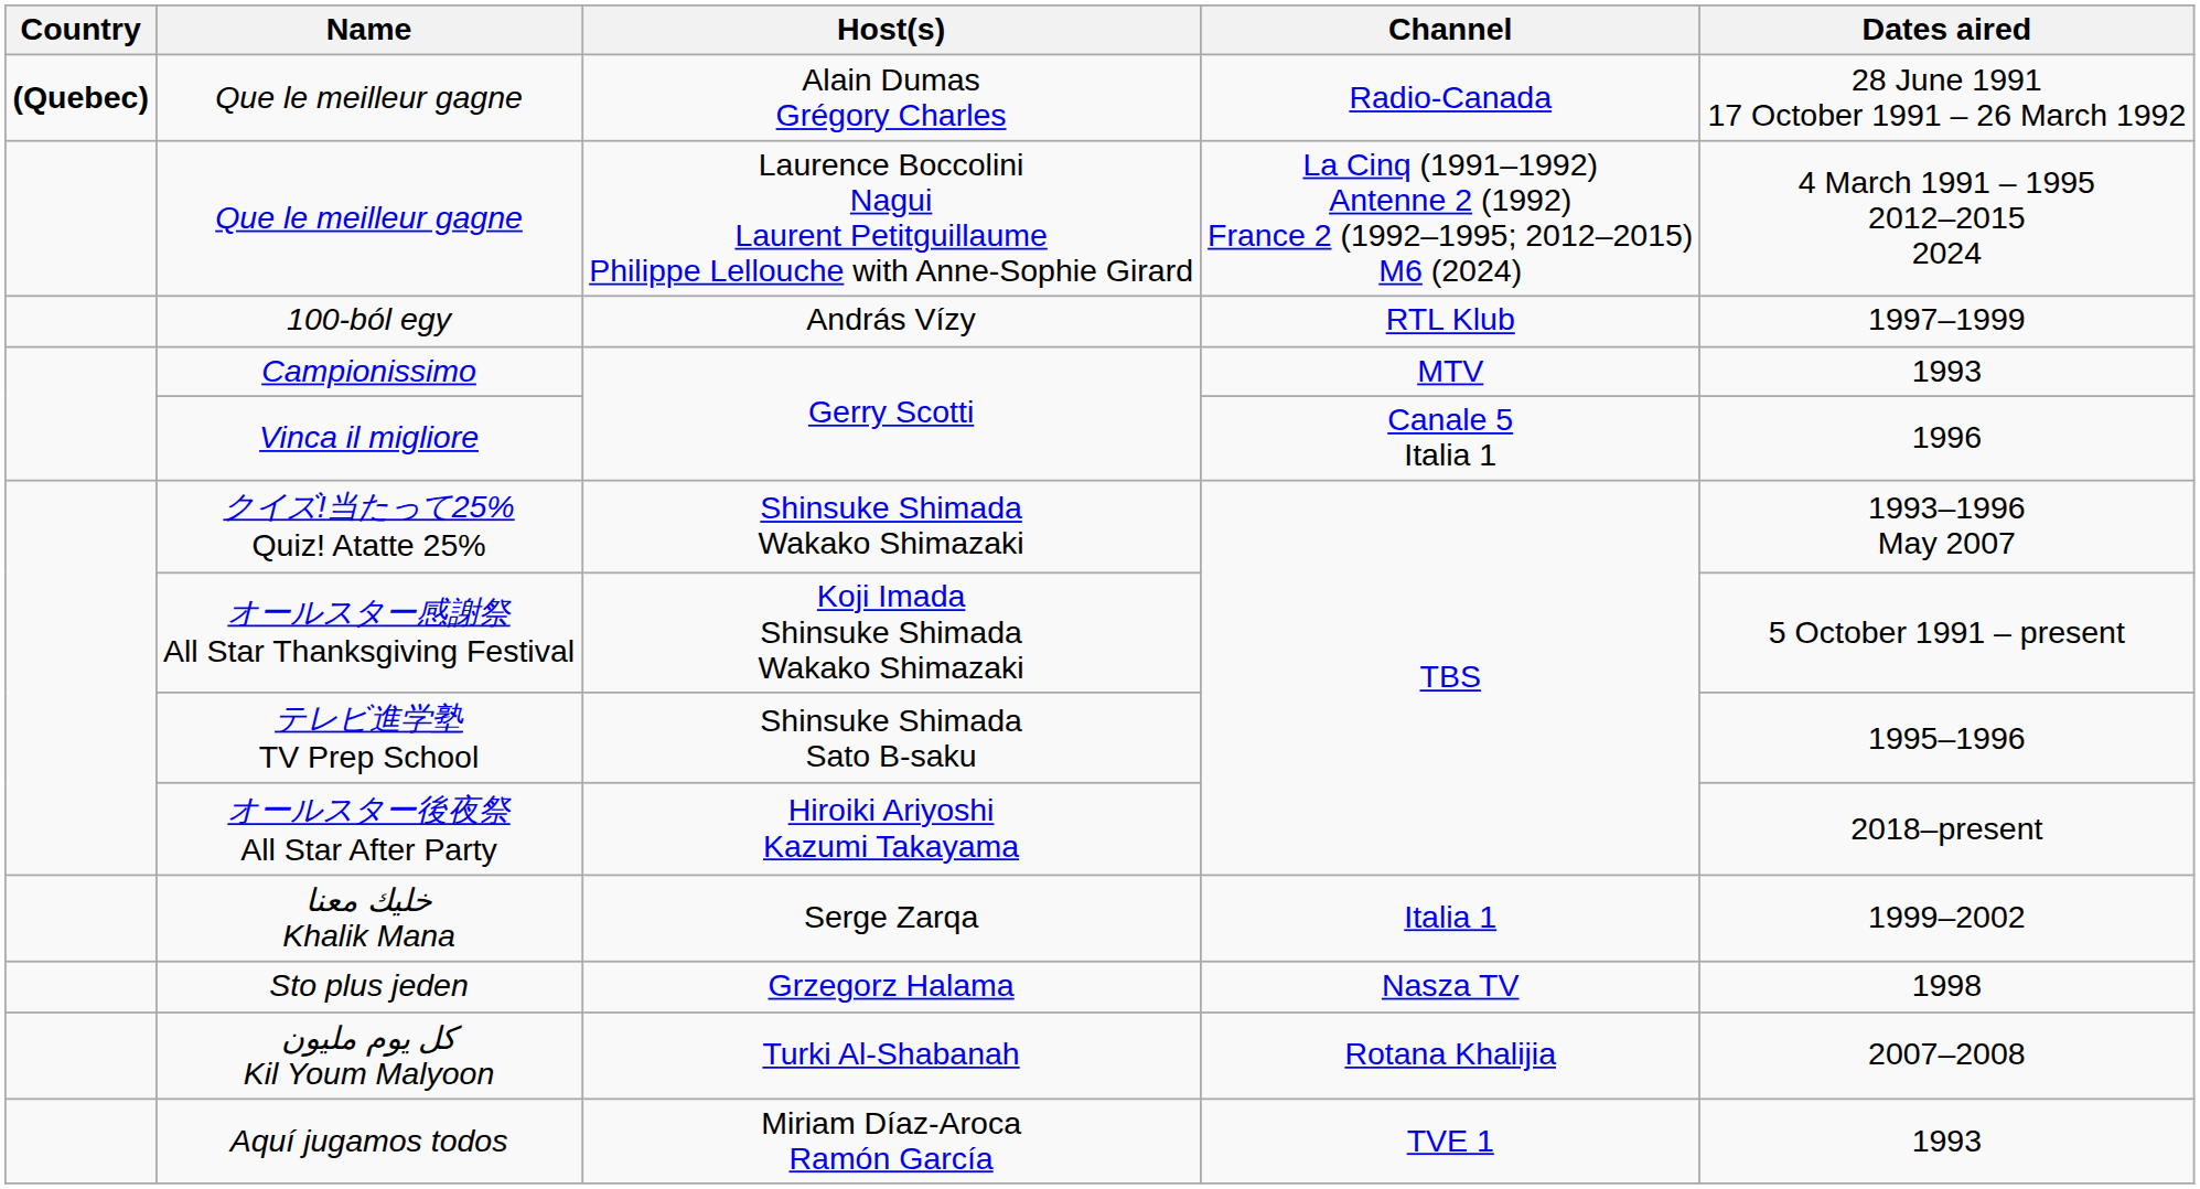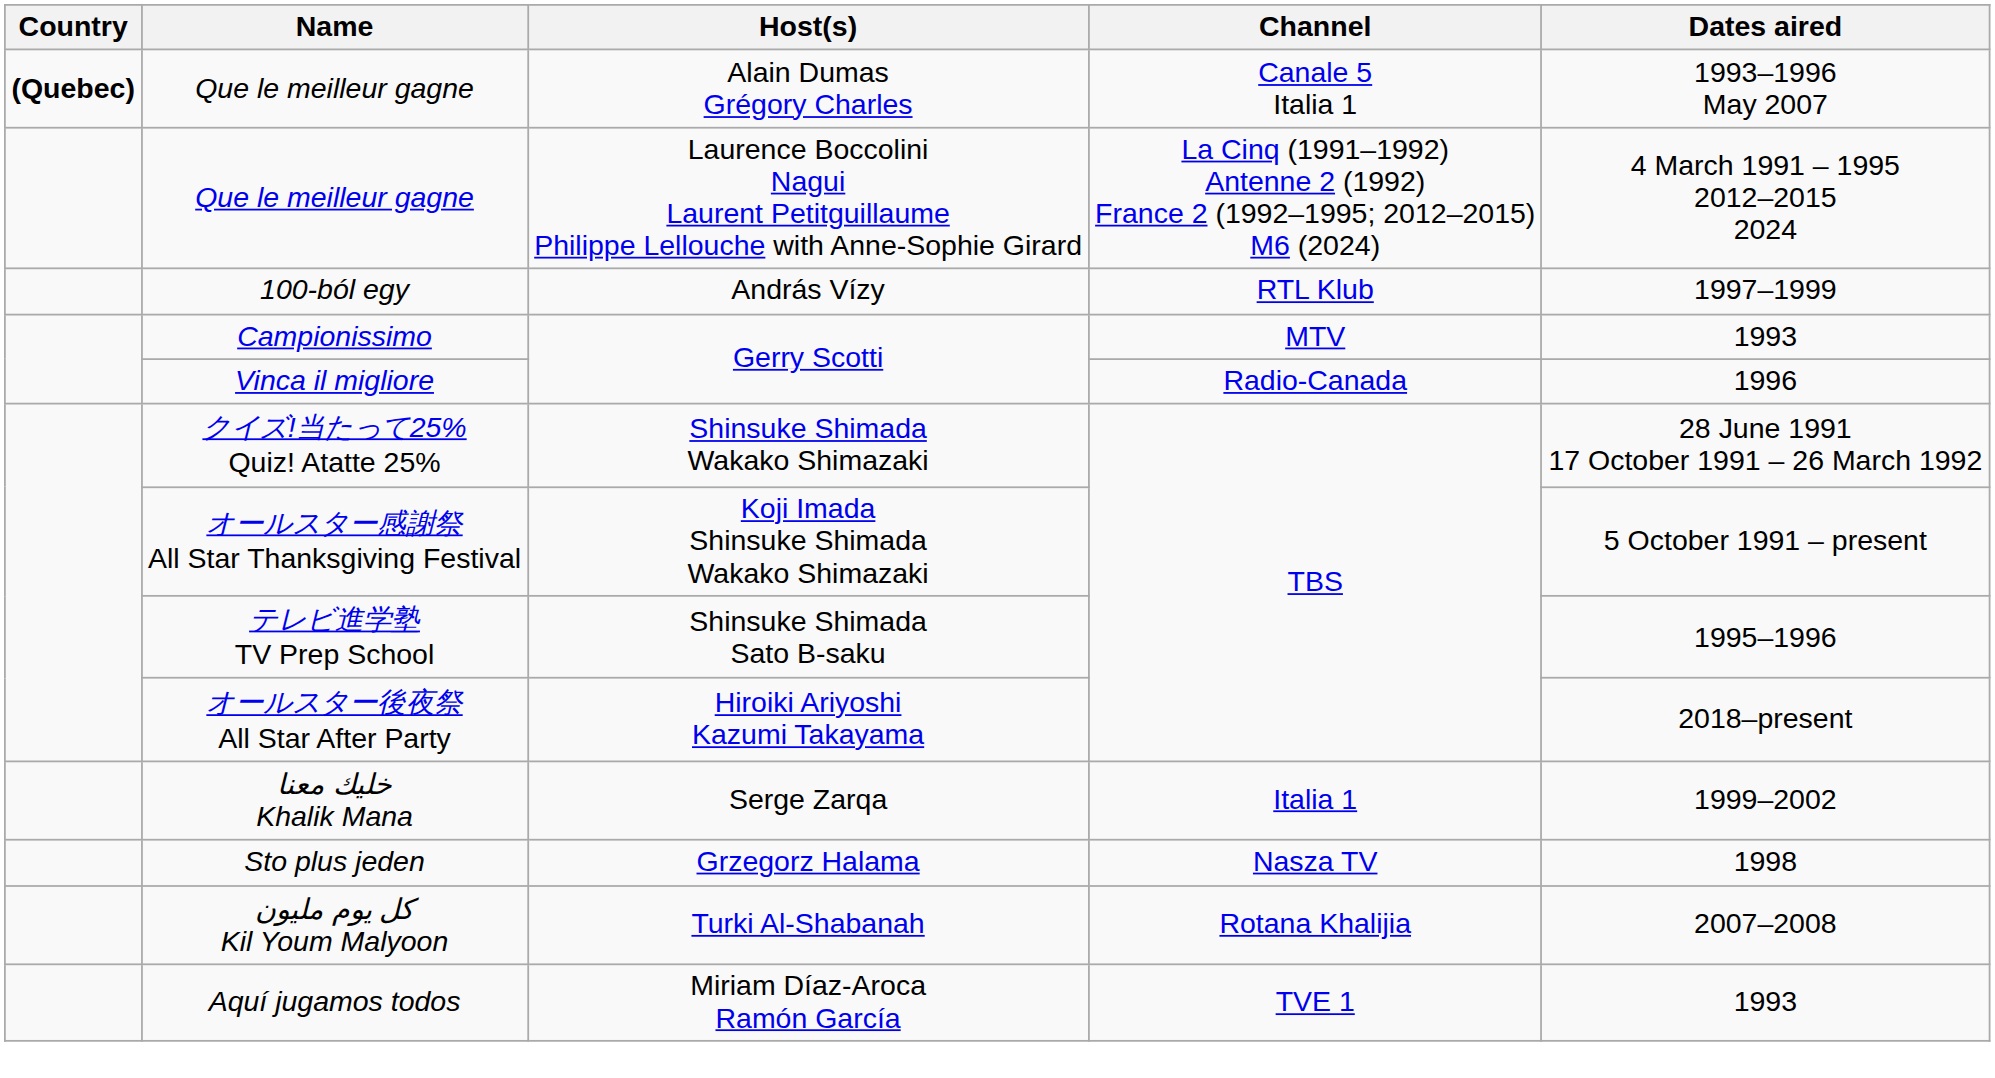 <table class="wikitable" style="text-align:center">
 <tr>
 <th>Country</th>
 <th>Name</th>
 <th>Host(s)</th>
 <th>Channel</th>
 <th>Dates aired</th>
 </tr>
 <tr>
 <td><strong> (Quebec)</strong></td>
 <td><em>Que le meilleur gagne</em></td>
 <td>Alain Dumas<br><a href='#'>Grégory Charles</a></td>
-<td><a href='#'>Radio-Canada</a></td>
-<td>28 June 1991<br>17 October 1991 – 26 March 1992</td>
+<td><a href='#'>Canale 5</a><br>Italia 1</td>
+<td>1993–1996<br>May 2007</td>
 </tr>
 <tr>
 <td><strong></strong></td>
 <td><em><a href='#'>Que le meilleur gagne</a></em></td>
 <td>Laurence Boccolini<br><a href='#'>Nagui</a><br><a href='#'>Laurent Petitguillaume</a><br><a href='#'>Philippe Lellouche</a> with Anne-Sophie Girard</td>
 <td><a href='#'>La Cinq</a> (1991–1992)<br><a href='#'>Antenne 2</a> (1992)<br><a href='#'>France 2</a> (1992–1995; 2012–2015)<br><a href='#'>M6</a> (2024)</td>
 <td>4 March 1991 – 1995<br>2012–2015<br>2024</td>
 </tr>
 <tr>
 <td><strong></strong></td>
 <td><em>100-ból egy</em></td>
 <td>András Vízy</td>
 <td><a href='#'>RTL Klub</a></td>
 <td>1997–1999</td>
 </tr>
 <tr>
 <td rowspan="2"><strong></strong></td>
 <td><em><a href='#'>Campionissimo</a></em></td>
 <td rowspan=2><a href='#'>Gerry Scotti</a></td>
 <td><a href='#'>MTV</a></td>
 <td>1993</td>
 </tr>
 <tr>
 <td><em><a href='#'>Vinca il migliore</a></em></td>
-<td><a href='#'>Canale 5</a><br>Italia 1</td>
+<td><a href='#'>Radio-Canada</a></td>
 <td>1996</td>
 </tr>
 <tr>
 <td rowspan="4"><strong></strong></td>
 <td><em><a href='#'>クイズ!当たって25%</a></em><br>Quiz! Atatte 25%</td>
 <td><a href='#'>Shinsuke Shimada</a><br>Wakako Shimazaki</td>
 <td rowspan="4"><a href='#'>TBS</a></td>
-<td>1993–1996<br>May 2007</td>
+<td>28 June 1991<br>17 October 1991 – 26 March 1992</td>
 </tr>
 <tr>
 <td><em><a href='#'>オールスター感謝祭</a></em><br>All Star Thanksgiving Festival</td>
 <td><a href='#'>Koji Imada</a><br>Shinsuke Shimada<br>Wakako Shimazaki</td>
 <td>5 October 1991 – present</td>
 </tr>
 <tr>
 <td><em><a href='#'>テレビ進学塾</a></em><br>TV Prep School</td>
 <td>Shinsuke Shimada<br>Sato B-saku</td>
 <td>1995–1996</td>
 </tr>
 <tr>
 <td><em><a href='#'>オールスター後夜祭</a></em><br>All Star After Party</td>
 <td><a href='#'>Hiroiki Ariyoshi</a><br><a href='#'>Kazumi Takayama</a></td>
 <td>2018–present</td>
 </tr>
 <tr>
 <td><strong></strong></td>
 <td><em>خليك معنا</em><br><em>Khalik Mana</em></td>
 <td>Serge Zarqa</td>
 <td><a href='#'>Italia 1</a></td>
 <td>1999–2002</td>
 </tr>
 <tr>
 <td><strong></strong></td>
 <td><em>Sto plus jeden</em></td>
 <td><a href='#'>Grzegorz Halama</a></td>
 <td><a href='#'>Nasza TV</a></td>
 <td>1998</td>
 </tr>
 <tr>
 <td><strong></strong></td>
 <td><em>كل يوم مليون</em><br><em>Kil Youm Malyoon</em></td>
 <td><a href='#'>Turki Al-Shabanah</a></td>
 <td><a href='#'>Rotana Khalijia</a></td>
 <td>2007–2008</td>
 </tr>
 <tr>
 <td><strong></strong></td>
 <td><em>Aquí jugamos todos</em></td>
 <td>Miriam Díaz-Aroca<br><a href='#'>Ramón García</a></td>
 <td><a href='#'>TVE 1</a></td>
 <td>1993</td>
 </tr>
 </table>
